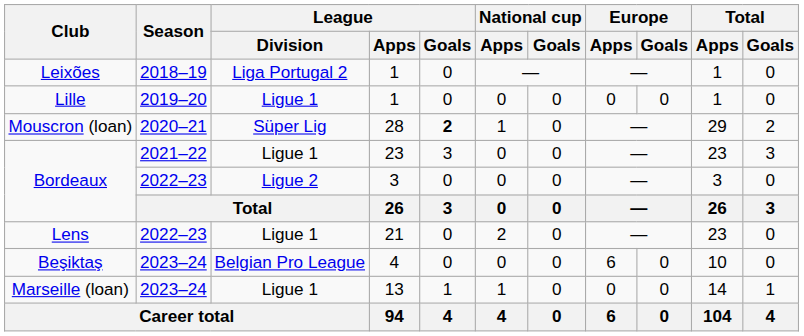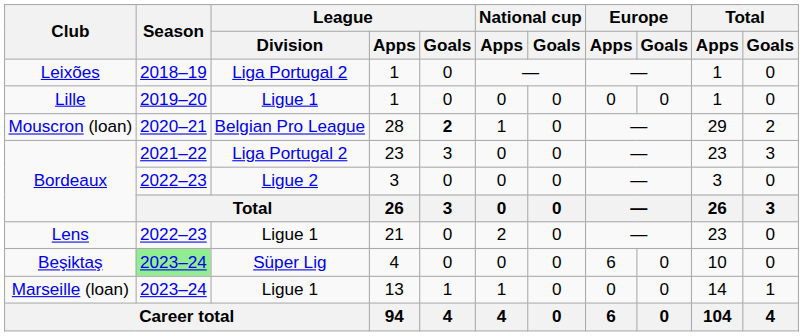 <table class="wikitable" style="text-align:center">
 <tr>
 <th rowspan="2">Club</th>
 <th rowspan="2">Season</th>
 <th colspan="3">League</th>
 <th colspan="2">National cup</th>
 <th colspan="2">Europe</th>
 <th colspan="2">Total</th>
 </tr>
 <tr>
 <th>Division</th>
 <th>Apps</th>
 <th>Goals</th>
 <th>Apps</th>
 <th>Goals</th>
 <th>Apps</th>
 <th>Goals</th>
 <th>Apps</th>
 <th>Goals</th>
 </tr>
 <tr>
 <td><a href='#'>Leixões</a></td>
 <td><a href='#'>2018–19</a></td>
 <td><a href='#'>Liga Portugal 2</a></td>
 <td>1</td>
 <td>0</td>
 <td colspan="2">—</td>
 <td colspan="2">—</td>
 <td>1</td>
 <td>0</td>
 </tr>
 <tr>
 <td><a href='#'>Lille</a></td>
 <td><a href='#'>2019–20</a></td>
 <td><a href='#'>Ligue 1</a></td>
 <td>1</td>
 <td>0</td>
 <td>0</td>
 <td>0</td>
 <td>0</td>
 <td>0</td>
 <td>1</td>
 <td>0</td>
 </tr>
 <tr>
 <td><a href='#'>Mouscron</a> (loan)</td>
 <td><a href='#'>2020–21</a></td>
-<td><a href='#'>Süper Lig</a></td>
+<td><a href='#'>Belgian Pro League</a></td>
 <td>28</td>
 <td><strong>2</strong></td>
 <td>1</td>
 <td>0</td>
 <td colspan="2">—</td>
 <td>29</td>
 <td>2</td>
 </tr>
 <tr>
 <td rowspan="3"><a href='#'>Bordeaux</a></td>
 <td><a href='#'>2021–22</a></td>
-<td>Ligue 1</td>
+<td><a href='#'>Liga Portugal 2</a></td>
 <td>23</td>
 <td>3</td>
 <td>0</td>
 <td>0</td>
 <td colspan="2">—</td>
 <td>23</td>
 <td>3</td>
 </tr>
 <tr>
 <td><a href='#'>2022–23</a></td>
 <td><a href='#'>Ligue 2</a></td>
 <td>3</td>
 <td>0</td>
 <td>0</td>
 <td>0</td>
 <td colspan="2">—</td>
 <td>3</td>
 <td>0</td>
 </tr>
 <tr>
 <th colspan="2">Total</th>
 <th>26</th>
 <th>3</th>
 <th>0</th>
 <th>0</th>
 <th colspan="2">—</th>
 <th>26</th>
 <th>3</th>
 </tr>
 <tr>
 <td><a href='#'>Lens</a></td>
 <td><a href='#'>2022–23</a></td>
 <td>Ligue 1</td>
 <td>21</td>
 <td>0</td>
 <td>2</td>
 <td>0</td>
 <td colspan="2">—</td>
 <td>23</td>
 <td>0</td>
 </tr>
 <tr>
 <td><a href='#'>Beşiktaş</a></td>
-<td><a href='#'>2023–24</a></td>
-<td><a href='#'>Belgian Pro League</a></td>
+<td style="background: lightgreen;"><a href='#'>2023–24</a></td>
+<td><a href='#'>Süper Lig</a></td>
 <td>4</td>
 <td>0</td>
 <td>0</td>
 <td>0</td>
 <td>6</td>
 <td>0</td>
 <td>10</td>
 <td>0</td>
 </tr>
 <tr>
 <td><a href='#'>Marseille</a> (loan)</td>
 <td><a href='#'>2023–24</a></td>
 <td>Ligue 1</td>
 <td>13</td>
 <td>1</td>
 <td>1</td>
 <td>0</td>
 <td>0</td>
 <td>0</td>
 <td>14</td>
 <td>1</td>
 </tr>
 <tr>
 <th colspan="3">Career total</th>
 <th>94</th>
 <th>4</th>
 <th>4</th>
 <th>0</th>
 <th>6</th>
 <th>0</th>
 <th>104</th>
 <th>4</th>
 </tr>
 </table>
